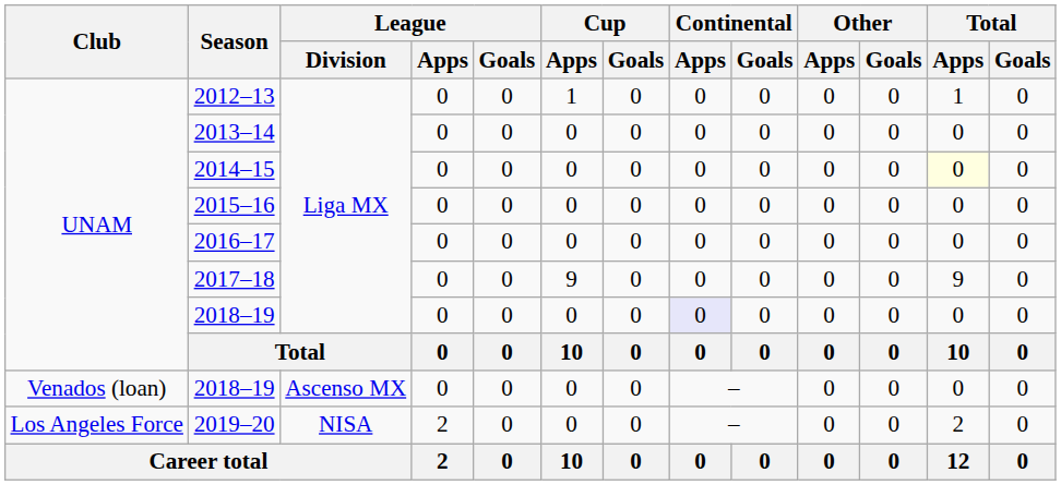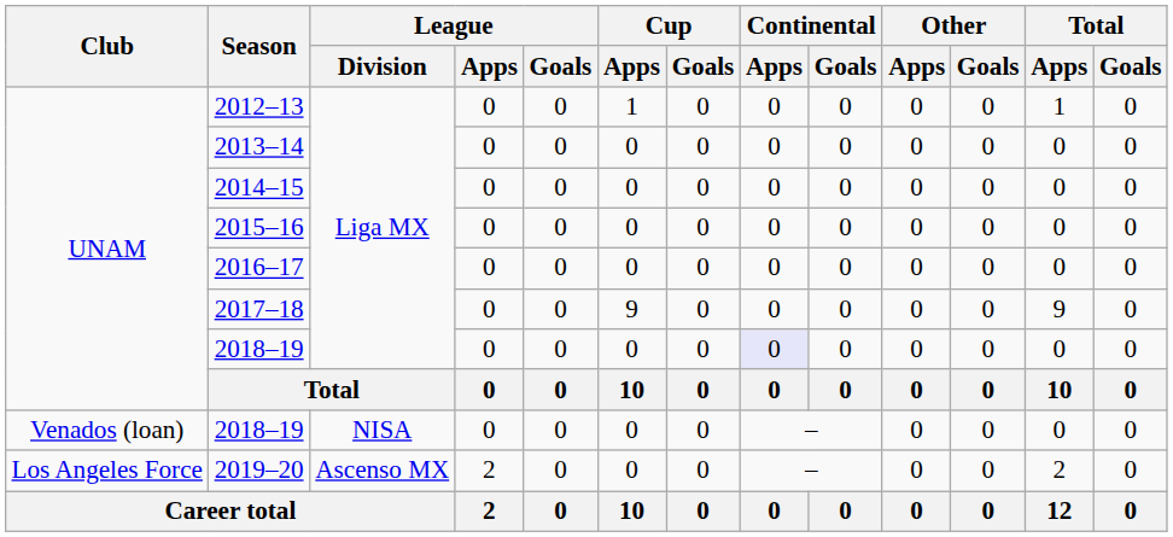 <table class="wikitable" style="text-align: center">
 <tr>
 <th rowspan="2">Club</th>
 <th rowspan="2">Season</th>
 <th colspan="3">League</th>
 <th colspan="2">Cup</th>
 <th colspan="2">Continental</th>
 <th colspan="2">Other</th>
 <th colspan="2">Total</th>
 </tr>
 <tr>
 <th>Division</th>
 <th>Apps</th>
 <th>Goals</th>
 <th>Apps</th>
 <th>Goals</th>
 <th>Apps</th>
 <th>Goals</th>
 <th>Apps</th>
 <th>Goals</th>
 <th>Apps</th>
 <th>Goals</th>
 </tr>
 <tr>
 <td rowspan="8"><a href='#'>UNAM</a></td>
 <td><a href='#'>2012–13</a></td>
 <td rowspan="7"><a href='#'>Liga MX</a></td>
 <td>0</td>
 <td>0</td>
 <td>1</td>
 <td>0</td>
 <td>0</td>
 <td>0</td>
 <td>0</td>
 <td>0</td>
 <td>1</td>
 <td>0</td>
 </tr>
 <tr>
 <td><a href='#'>2013–14</a></td>
 <td>0</td>
 <td>0</td>
 <td>0</td>
 <td>0</td>
 <td>0</td>
 <td>0</td>
 <td>0</td>
 <td>0</td>
 <td>0</td>
 <td>0</td>
 </tr>
 <tr>
 <td><a href='#'>2014–15</a></td>
 <td>0</td>
 <td>0</td>
 <td>0</td>
 <td>0</td>
 <td>0</td>
 <td>0</td>
 <td>0</td>
 <td>0</td>
-<td style="background: lightyellow;">0</td>
+<td>0</td>
 <td>0</td>
 </tr>
 <tr>
 <td><a href='#'>2015–16</a></td>
 <td>0</td>
 <td>0</td>
 <td>0</td>
 <td>0</td>
 <td>0</td>
 <td>0</td>
 <td>0</td>
 <td>0</td>
 <td>0</td>
 <td>0</td>
 </tr>
 <tr>
 <td><a href='#'>2016–17</a></td>
 <td>0</td>
 <td>0</td>
 <td>0</td>
 <td>0</td>
 <td>0</td>
 <td>0</td>
 <td>0</td>
 <td>0</td>
 <td>0</td>
 <td>0</td>
 </tr>
 <tr>
 <td><a href='#'>2017–18</a></td>
 <td>0</td>
 <td>0</td>
 <td>9</td>
 <td>0</td>
 <td>0</td>
 <td>0</td>
 <td>0</td>
 <td>0</td>
 <td>9</td>
 <td>0</td>
 </tr>
 <tr>
 <td><a href='#'>2018–19</a></td>
 <td>0</td>
 <td>0</td>
 <td>0</td>
 <td>0</td>
 <td style="background: lavender;">0</td>
 <td>0</td>
 <td>0</td>
 <td>0</td>
 <td>0</td>
 <td>0</td>
 </tr>
 <tr>
 <th colspan="2"><strong>Total</strong></th>
 <th>0</th>
 <th>0</th>
 <th>10</th>
 <th>0</th>
 <th>0</th>
 <th>0</th>
 <th>0</th>
 <th>0</th>
 <th>10</th>
 <th>0</th>
 </tr>
 <tr>
 <td><a href='#'>Venados</a> (loan)</td>
 <td><a href='#'>2018–19</a></td>
-<td><a href='#'>Ascenso MX</a></td>
+<td><a href='#'>NISA</a></td>
 <td>0</td>
 <td>0</td>
 <td>0</td>
 <td>0</td>
 <td colspan="2">–</td>
 <td>0</td>
 <td>0</td>
 <td>0</td>
 <td>0</td>
 </tr>
 <tr>
 <td><a href='#'>Los Angeles Force</a></td>
 <td><a href='#'>2019–20</a></td>
-<td><a href='#'>NISA</a></td>
+<td><a href='#'>Ascenso MX</a></td>
 <td>2</td>
 <td>0</td>
 <td>0</td>
 <td>0</td>
 <td colspan="2">–</td>
 <td>0</td>
 <td>0</td>
 <td>2</td>
 <td>0</td>
 </tr>
 <tr>
 <th colspan="3"><strong>Career total</strong></th>
 <th>2</th>
 <th>0</th>
 <th>10</th>
 <th>0</th>
 <th>0</th>
 <th>0</th>
 <th>0</th>
 <th>0</th>
 <th>12</th>
 <th>0</th>
 </tr>
 </table>
